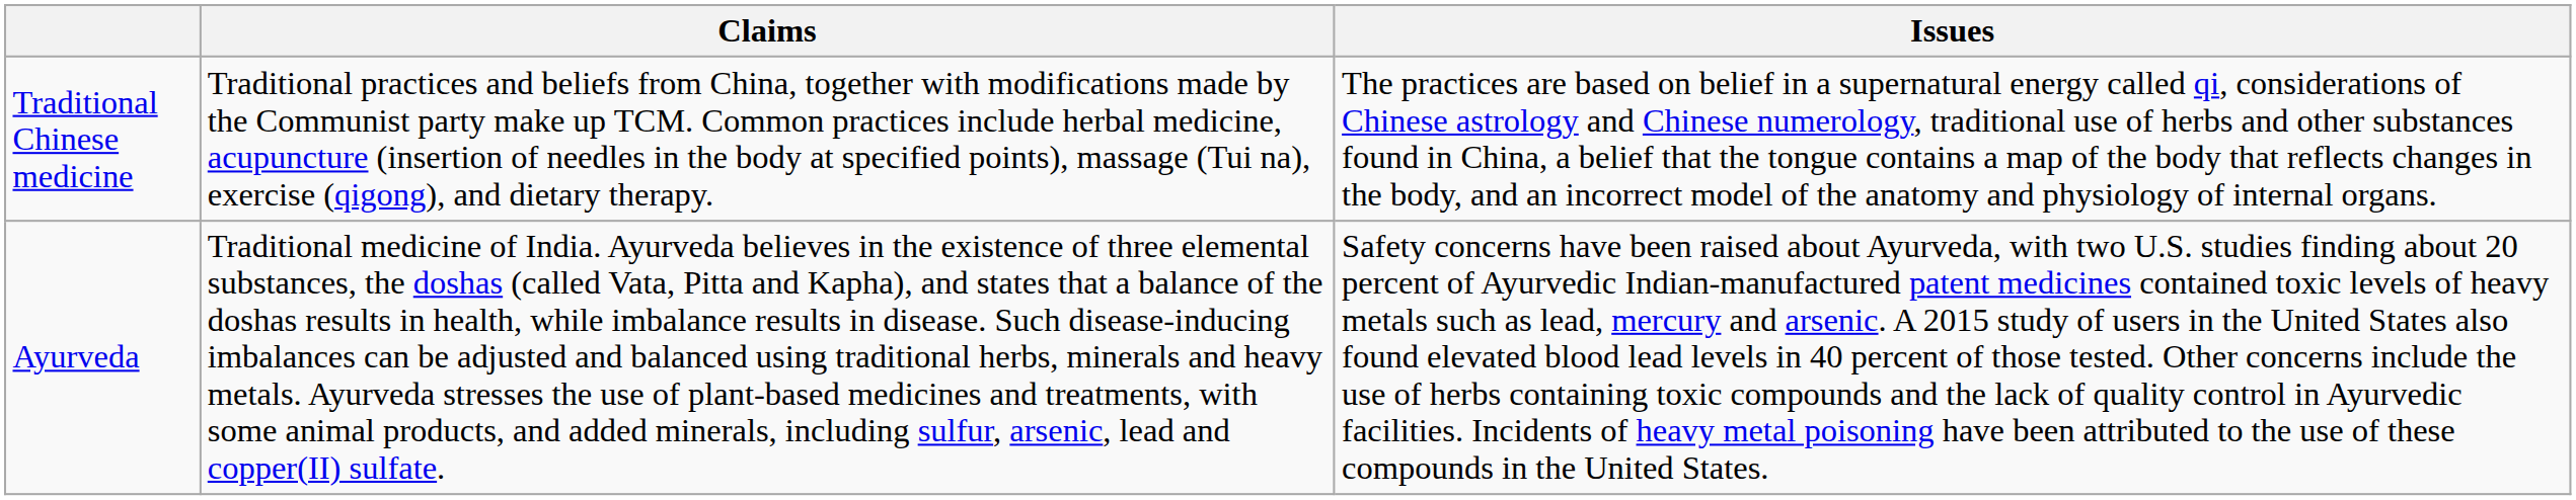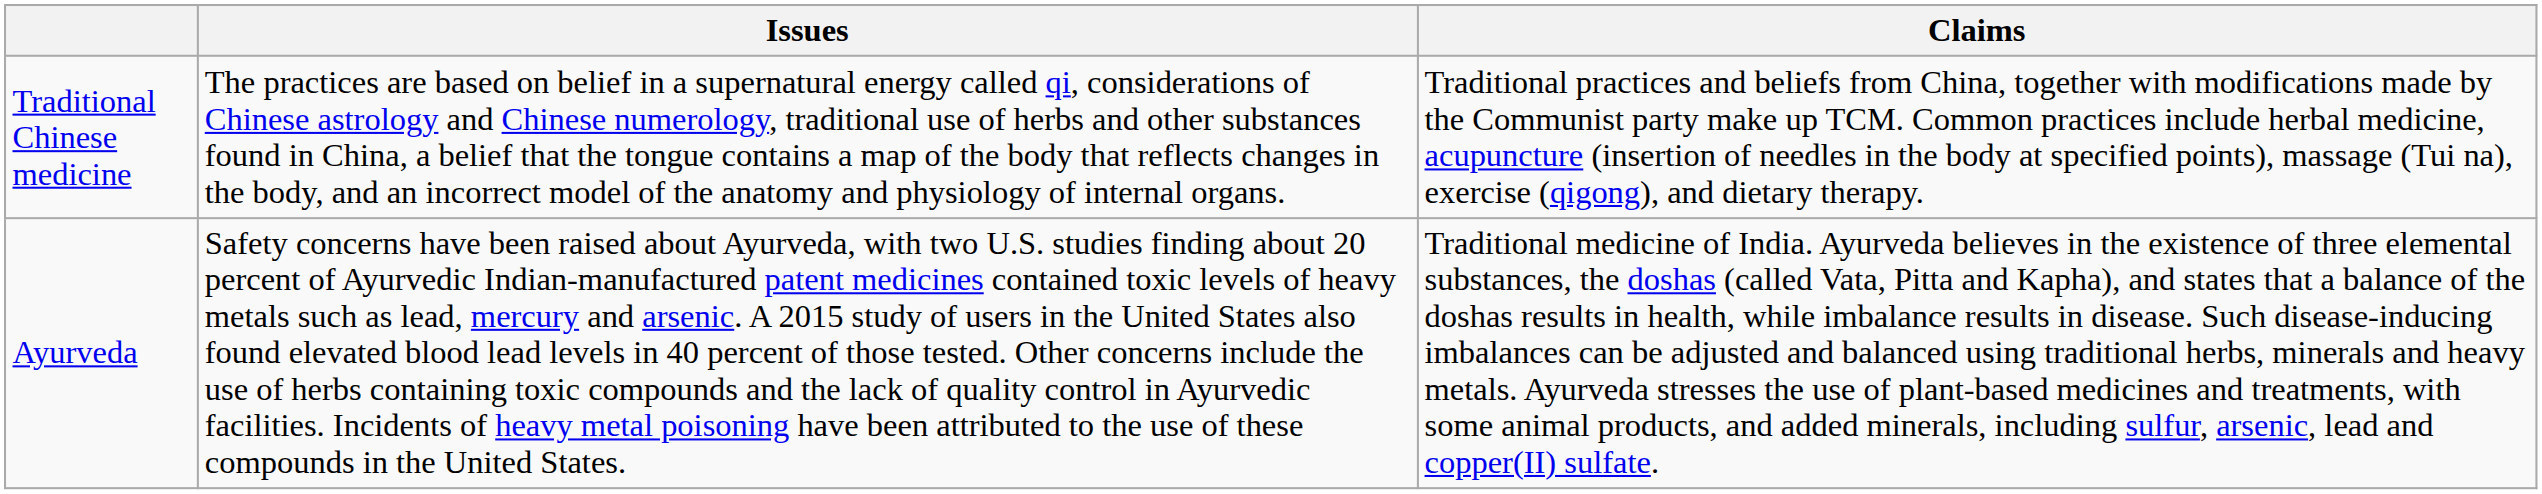 <table class="wikitable">
 <tr>
 <th></th>
+<th>Issues</th>
 <th>Claims</th>
-<th>Issues</th>
 </tr>
 <tr>
 <td><a href='#'>Traditional Chinese medicine</a></td>
+<td>The practices are based on belief in a supernatural energy called <a href='#'>qi</a>, considerations of <a href='#'>Chinese astrology</a> and <a href='#'>Chinese numerology</a>, traditional use of herbs and other substances found in China, a belief that the tongue contains a map of the body that reflects changes in the body, and an incorrect model of the anatomy and physiology of internal organs.</td>
 <td>Traditional practices and beliefs from China, together with modifications made by the Communist party make up TCM. Common practices include herbal medicine, <a href='#'>acupuncture</a> (insertion of needles in the body at specified points), massage (Tui na), exercise (<a href='#'>qigong</a>), and dietary therapy.</td>
-<td>The practices are based on belief in a supernatural energy called <a href='#'>qi</a>, considerations of <a href='#'>Chinese astrology</a> and <a href='#'>Chinese numerology</a>, traditional use of herbs and other substances found in China, a belief that the tongue contains a map of the body that reflects changes in the body, and an incorrect model of the anatomy and physiology of internal organs.</td>
 </tr>
 <tr>
 <td><a href='#'>Ayurveda</a></td>
+<td>Safety concerns have been raised about Ayurveda, with two U.S. studies finding about 20 percent of Ayurvedic Indian-manufactured <a href='#'>patent medicines</a> contained toxic levels of heavy metals such as lead, <a href='#'>mercury</a> and <a href='#'>arsenic</a>. A 2015 study of users in the United States also found elevated blood lead levels in 40 percent of those tested.  Other concerns include the use of herbs containing toxic compounds and the lack of quality control in Ayurvedic facilities. Incidents of <a href='#'>heavy metal poisoning</a> have been attributed to the use of these compounds in the United States.</td>
 <td>Traditional medicine of India. Ayurveda believes in the existence of three elemental substances, the <a href='#'>doshas</a> (called Vata, Pitta and Kapha), and states that a balance of the doshas results in health, while imbalance results in disease. Such disease-inducing imbalances can be adjusted and balanced using traditional herbs, minerals and heavy metals. Ayurveda stresses the use of plant-based medicines and treatments, with some animal products, and added minerals, including <a href='#'>sulfur</a>, <a href='#'>arsenic</a>, lead and <a href='#'>copper(II) sulfate</a>.</td>
-<td>Safety concerns have been raised about Ayurveda, with two U.S. studies finding about 20 percent of Ayurvedic Indian-manufactured <a href='#'>patent medicines</a> contained toxic levels of heavy metals such as lead, <a href='#'>mercury</a> and <a href='#'>arsenic</a>. A 2015 study of users in the United States also found elevated blood lead levels in 40 percent of those tested.  Other concerns include the use of herbs containing toxic compounds and the lack of quality control in Ayurvedic facilities. Incidents of <a href='#'>heavy metal poisoning</a> have been attributed to the use of these compounds in the United States.</td>
 </tr>
 </table>
